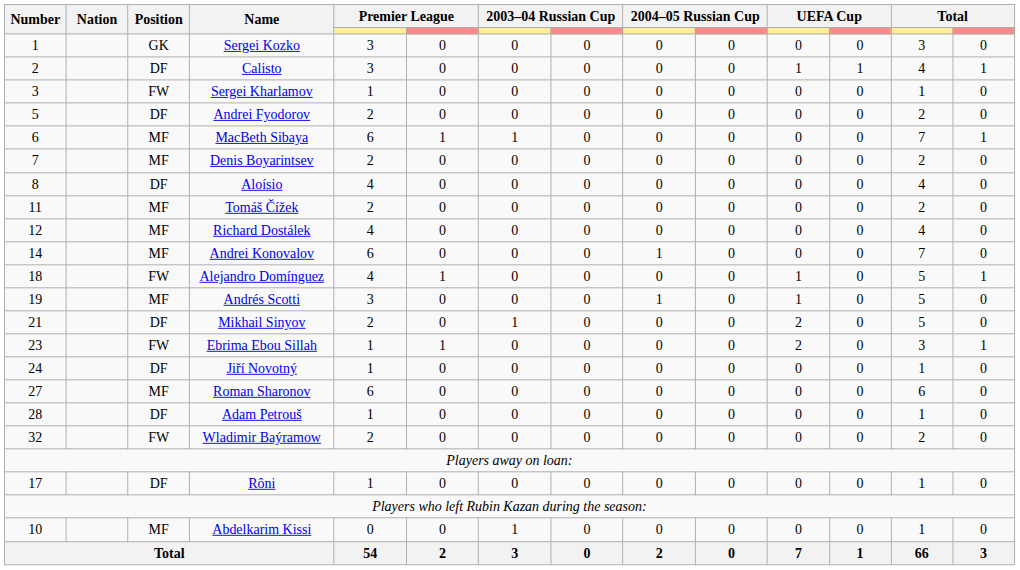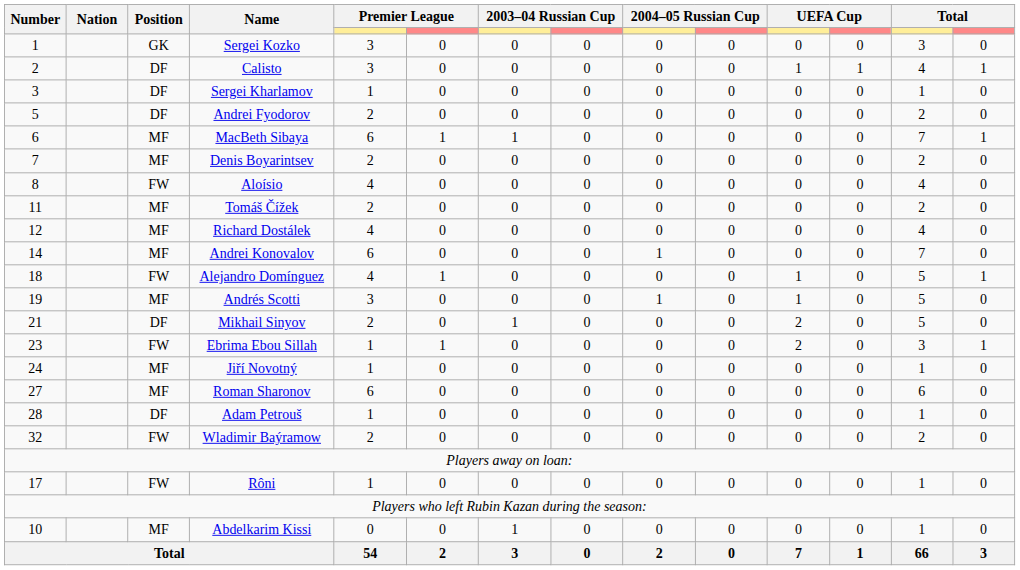 <table class="wikitable" style="font-size: 95%; text-align: center;">
 <tr>
 <th rowspan=2 width=60>Number</th>
 <th rowspan=2 width=60>Nation</th>
 <th rowspan=2 width=60>Position</th>
 <th rowspan=2 width=150>Name</th>
 <th colspan=2 width=150>Premier League</th>
 <th colspan=2 width=150>2003–04 Russian Cup</th>
 <th colspan=2 width=150>2004–05 Russian Cup</th>
 <th colspan=2>UEFA Cup</th>
 <th colspan=2>Total</th>
 </tr>
 <tr>
 <th style="width:60px; background:#fe9;"></th>
 <th style="width:60px; background:#ff8888;"></th>
 <th style="width:60px; background:#fe9;"></th>
 <th style="width:60px; background:#ff8888;"></th>
 <th style="width:60px; background:#fe9;"></th>
 <th style="width:60px; background:#ff8888;"></th>
 <th style="width:60px; background:#fe9;"></th>
 <th style="width:60px; background:#ff8888;"></th>
 <th style="width:60px; background:#fe9;"></th>
 <th style="width:60px; background:#ff8888;"></th>
 </tr>
 <tr>
 <td>1</td>
 <td></td>
 <td>GK</td>
 <td><a href='#'>Sergei Kozko</a></td>
 <td>3</td>
 <td>0</td>
 <td>0</td>
 <td>0</td>
 <td>0</td>
 <td>0</td>
 <td>0</td>
 <td>0</td>
 <td>3</td>
 <td>0</td>
 </tr>
 <tr>
 <td>2</td>
 <td></td>
 <td>DF</td>
 <td><a href='#'>Calisto</a></td>
 <td>3</td>
 <td>0</td>
 <td>0</td>
 <td>0</td>
 <td>0</td>
 <td>0</td>
 <td>1</td>
 <td>1</td>
 <td>4</td>
 <td>1</td>
 </tr>
 <tr>
 <td>3</td>
 <td></td>
-<td>FW</td>
+<td>DF</td>
 <td><a href='#'>Sergei Kharlamov</a></td>
 <td>1</td>
 <td>0</td>
 <td>0</td>
 <td>0</td>
 <td>0</td>
 <td>0</td>
 <td>0</td>
 <td>0</td>
 <td>1</td>
 <td>0</td>
 </tr>
 <tr>
 <td>5</td>
 <td></td>
 <td>DF</td>
 <td><a href='#'>Andrei Fyodorov</a></td>
 <td>2</td>
 <td>0</td>
 <td>0</td>
 <td>0</td>
 <td>0</td>
 <td>0</td>
 <td>0</td>
 <td>0</td>
 <td>2</td>
 <td>0</td>
 </tr>
 <tr>
 <td>6</td>
 <td></td>
 <td>MF</td>
 <td><a href='#'>MacBeth Sibaya</a></td>
 <td>6</td>
 <td>1</td>
 <td>1</td>
 <td>0</td>
 <td>0</td>
 <td>0</td>
 <td>0</td>
 <td>0</td>
 <td>7</td>
 <td>1</td>
 </tr>
 <tr>
 <td>7</td>
 <td></td>
 <td>MF</td>
 <td><a href='#'>Denis Boyarintsev</a></td>
 <td>2</td>
 <td>0</td>
 <td>0</td>
 <td>0</td>
 <td>0</td>
 <td>0</td>
 <td>0</td>
 <td>0</td>
 <td>2</td>
 <td>0</td>
 </tr>
 <tr>
 <td>8</td>
 <td></td>
-<td>DF</td>
+<td>FW</td>
 <td><a href='#'>Aloísio</a></td>
 <td>4</td>
 <td>0</td>
 <td>0</td>
 <td>0</td>
 <td>0</td>
 <td>0</td>
 <td>0</td>
 <td>0</td>
 <td>4</td>
 <td>0</td>
 </tr>
 <tr>
 <td>11</td>
 <td></td>
 <td>MF</td>
 <td><a href='#'>Tomáš Čížek</a></td>
 <td>2</td>
 <td>0</td>
 <td>0</td>
 <td>0</td>
 <td>0</td>
 <td>0</td>
 <td>0</td>
 <td>0</td>
 <td>2</td>
 <td>0</td>
 </tr>
 <tr>
 <td>12</td>
 <td></td>
 <td>MF</td>
 <td><a href='#'>Richard Dostálek</a></td>
 <td>4</td>
 <td>0</td>
 <td>0</td>
 <td>0</td>
 <td>0</td>
 <td>0</td>
 <td>0</td>
 <td>0</td>
 <td>4</td>
 <td>0</td>
 </tr>
 <tr>
 <td>14</td>
 <td></td>
 <td>MF</td>
 <td><a href='#'>Andrei Konovalov</a></td>
 <td>6</td>
 <td>0</td>
 <td>0</td>
 <td>0</td>
 <td>1</td>
 <td>0</td>
 <td>0</td>
 <td>0</td>
 <td>7</td>
 <td>0</td>
 </tr>
 <tr>
 <td>18</td>
 <td></td>
 <td>FW</td>
 <td><a href='#'>Alejandro Domínguez</a></td>
 <td>4</td>
 <td>1</td>
 <td>0</td>
 <td>0</td>
 <td>0</td>
 <td>0</td>
 <td>1</td>
 <td>0</td>
 <td>5</td>
 <td>1</td>
 </tr>
 <tr>
 <td>19</td>
 <td></td>
 <td>MF</td>
 <td><a href='#'>Andrés Scotti</a></td>
 <td>3</td>
 <td>0</td>
 <td>0</td>
 <td>0</td>
 <td>1</td>
 <td>0</td>
 <td>1</td>
 <td>0</td>
 <td>5</td>
 <td>0</td>
 </tr>
 <tr>
 <td>21</td>
 <td></td>
 <td>DF</td>
 <td><a href='#'>Mikhail Sinyov</a></td>
 <td>2</td>
 <td>0</td>
 <td>1</td>
 <td>0</td>
 <td>0</td>
 <td>0</td>
 <td>2</td>
 <td>0</td>
 <td>5</td>
 <td>0</td>
 </tr>
 <tr>
 <td>23</td>
 <td></td>
 <td>FW</td>
 <td><a href='#'>Ebrima Ebou Sillah</a></td>
 <td>1</td>
 <td>1</td>
 <td>0</td>
 <td>0</td>
 <td>0</td>
 <td>0</td>
 <td>2</td>
 <td>0</td>
 <td>3</td>
 <td>1</td>
 </tr>
 <tr>
 <td>24</td>
 <td></td>
-<td>DF</td>
+<td>MF</td>
 <td><a href='#'>Jiří Novotný</a></td>
 <td>1</td>
 <td>0</td>
 <td>0</td>
 <td>0</td>
 <td>0</td>
 <td>0</td>
 <td>0</td>
 <td>0</td>
 <td>1</td>
 <td>0</td>
 </tr>
 <tr>
 <td>27</td>
 <td></td>
 <td>MF</td>
 <td><a href='#'>Roman Sharonov</a></td>
 <td>6</td>
 <td>0</td>
 <td>0</td>
 <td>0</td>
 <td>0</td>
 <td>0</td>
 <td>0</td>
 <td>0</td>
 <td>6</td>
 <td>0</td>
 </tr>
 <tr>
 <td>28</td>
 <td></td>
 <td>DF</td>
 <td><a href='#'>Adam Petrouš</a></td>
 <td>1</td>
 <td>0</td>
 <td>0</td>
 <td>0</td>
 <td>0</td>
 <td>0</td>
 <td>0</td>
 <td>0</td>
 <td>1</td>
 <td>0</td>
 </tr>
 <tr>
 <td>32</td>
 <td></td>
 <td>FW</td>
 <td><a href='#'>Wladimir Baýramow</a></td>
 <td>2</td>
 <td>0</td>
 <td>0</td>
 <td>0</td>
 <td>0</td>
 <td>0</td>
 <td>0</td>
 <td>0</td>
 <td>2</td>
 <td>0</td>
 </tr>
 <tr>
 <td colspan="14"><em>Players away on loan:</em></td>
 </tr>
 <tr>
 <td>17</td>
 <td></td>
-<td>DF</td>
+<td>FW</td>
 <td><a href='#'>Rôni</a></td>
 <td>1</td>
 <td>0</td>
 <td>0</td>
 <td>0</td>
 <td>0</td>
 <td>0</td>
 <td>0</td>
 <td>0</td>
 <td>1</td>
 <td>0</td>
 </tr>
 <tr>
 <td colspan="14"><em>Players who left Rubin Kazan during the season:</em></td>
 </tr>
 <tr>
 <td>10</td>
 <td></td>
 <td>MF</td>
 <td><a href='#'>Abdelkarim Kissi</a></td>
 <td>0</td>
 <td>0</td>
 <td>1</td>
 <td>0</td>
 <td>0</td>
 <td>0</td>
 <td>0</td>
 <td>0</td>
 <td>1</td>
 <td>0</td>
 </tr>
 <tr>
 <th colspan=4>Total</th>
 <th>54</th>
 <th>2</th>
 <th>3</th>
 <th>0</th>
 <th>2</th>
 <th>0</th>
 <th>7</th>
 <th>1</th>
 <th>66</th>
 <th>3</th>
 </tr>
 </table>
